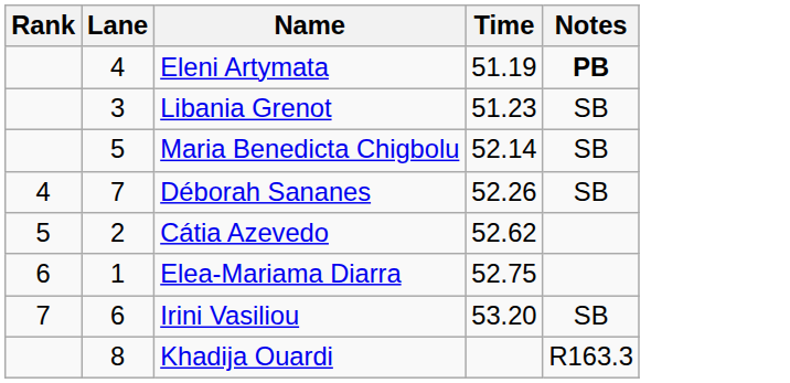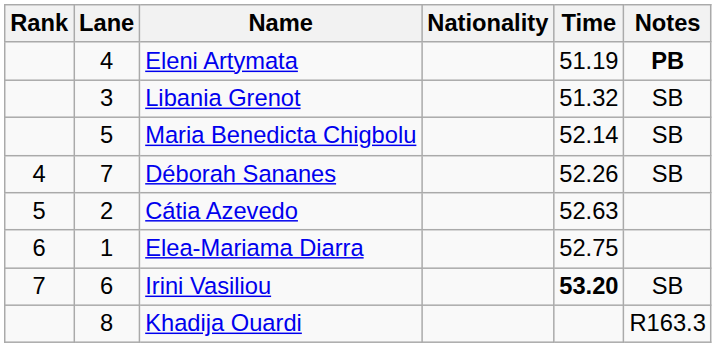 <table class="wikitable sortable" style="text-align:center">
 <tr>
 <th>Rank</th>
 <th>Lane</th>
 <th>Name</th>
+<th>Nationality</th>
 <th>Time</th>
 <th>Notes</th>
 </tr>
 <tr>
 <td></td>
 <td>4</td>
 <td align=left><a href='#'>Eleni Artymata</a></td>
+<td align=left></td>
 <td>51.19</td>
 <td><strong>PB</strong></td>
 </tr>
 <tr>
 <td></td>
 <td>3</td>
 <td align=left><a href='#'>Libania Grenot</a></td>
-<td>51.23</td>
+<td align=left></td>
+<td>51.32</td>
 <td>SB</td>
 </tr>
 <tr>
 <td></td>
 <td>5</td>
 <td align=left><a href='#'>Maria Benedicta Chigbolu</a></td>
+<td align=left></td>
 <td>52.14</td>
 <td>SB</td>
 </tr>
 <tr>
 <td>4</td>
 <td>7</td>
 <td align=left><a href='#'>Déborah Sananes</a></td>
+<td align=left></td>
 <td>52.26</td>
 <td>SB</td>
 </tr>
 <tr>
 <td>5</td>
 <td>2</td>
 <td align=left><a href='#'>Cátia Azevedo</a></td>
-<td>52.62</td>
+<td align=left></td>
+<td>52.63</td>
 <td></td>
 </tr>
 <tr>
 <td>6</td>
 <td>1</td>
 <td align=left><a href='#'>Elea-Mariama Diarra</a></td>
+<td align=left></td>
 <td>52.75</td>
 <td></td>
 </tr>
 <tr>
 <td>7</td>
 <td>6</td>
 <td align=left><a href='#'>Irini Vasiliou</a></td>
-<td>53.20</td>
+<td align=left></td>
+<td><strong>53.20</strong></td>
 <td>SB</td>
 </tr>
 <tr>
 <td></td>
 <td>8</td>
 <td align=left><a href='#'>Khadija Ouardi</a></td>
+<td align=left></td>
 <td></td>
 <td>R163.3</td>
 </tr>
 </table>
